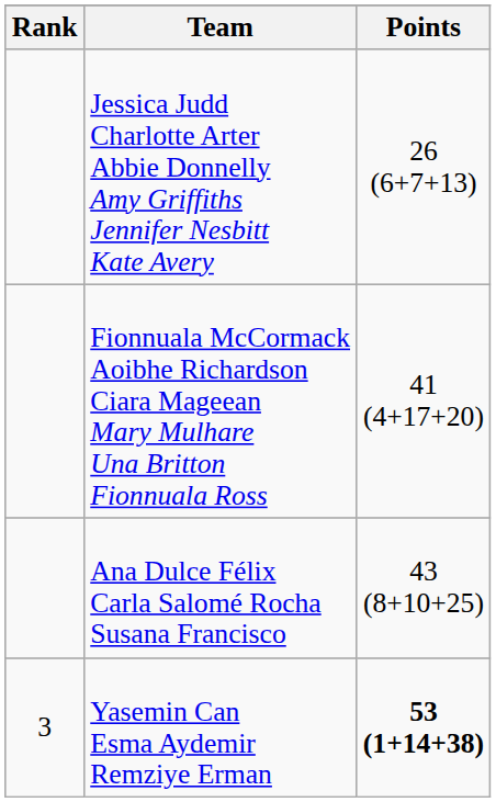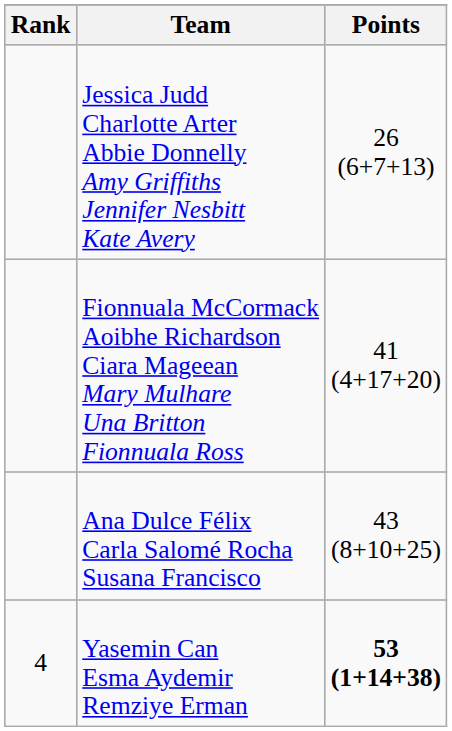 <table class="wikitable sortable" style="text-align:center;">
 <tr>
 </tr>
 <tr>
 <th>Rank</th>
 <th>Team</th>
 <th>Points</th>
 </tr>
 <tr>
 <td></td>
 <td align=left><br><a href='#'>Jessica Judd</a><br><a href='#'>Charlotte Arter</a><br><a href='#'>Abbie Donnelly</a><br><em><a href='#'>Amy Griffiths</a></em><br><em><a href='#'>Jennifer Nesbitt</a></em><br><em><a href='#'>Kate Avery</a></em></td>
 <td>26<br>(6+7+13)</td>
 </tr>
 <tr>
 <td></td>
 <td align=left><br><a href='#'>Fionnuala McCormack</a><br><a href='#'>Aoibhe Richardson</a><br><a href='#'>Ciara Mageean</a><br><em><a href='#'>Mary Mulhare</a></em><br><em><a href='#'>Una Britton</a></em><br><em><a href='#'>Fionnuala Ross</a></em></td>
 <td>41<br>(4+17+20)</td>
 </tr>
 <tr>
 <td></td>
 <td align=left><br><a href='#'>Ana Dulce Félix</a><br><a href='#'>Carla Salomé Rocha</a><br><a href='#'>Susana Francisco</a></td>
 <td>43<br>(8+10+25)</td>
 </tr>
 <tr>
-<td>3</td>
+<td>4</td>
 <td align=left><br><a href='#'>Yasemin Can</a><br><a href='#'>Esma Aydemir</a><br><a href='#'>Remziye Erman</a></td>
 <td><strong>53<br>(1+14+38)</strong></td>
 </tr>
 </table>
